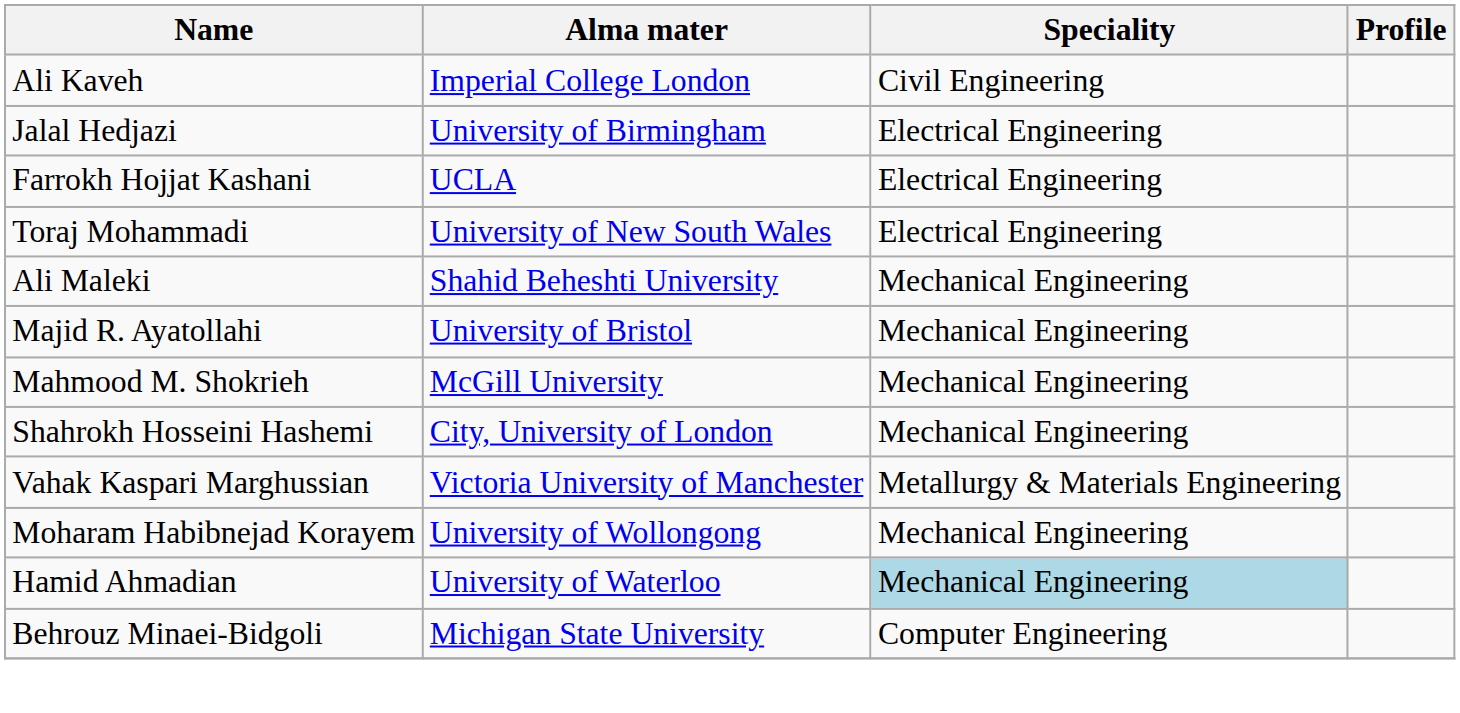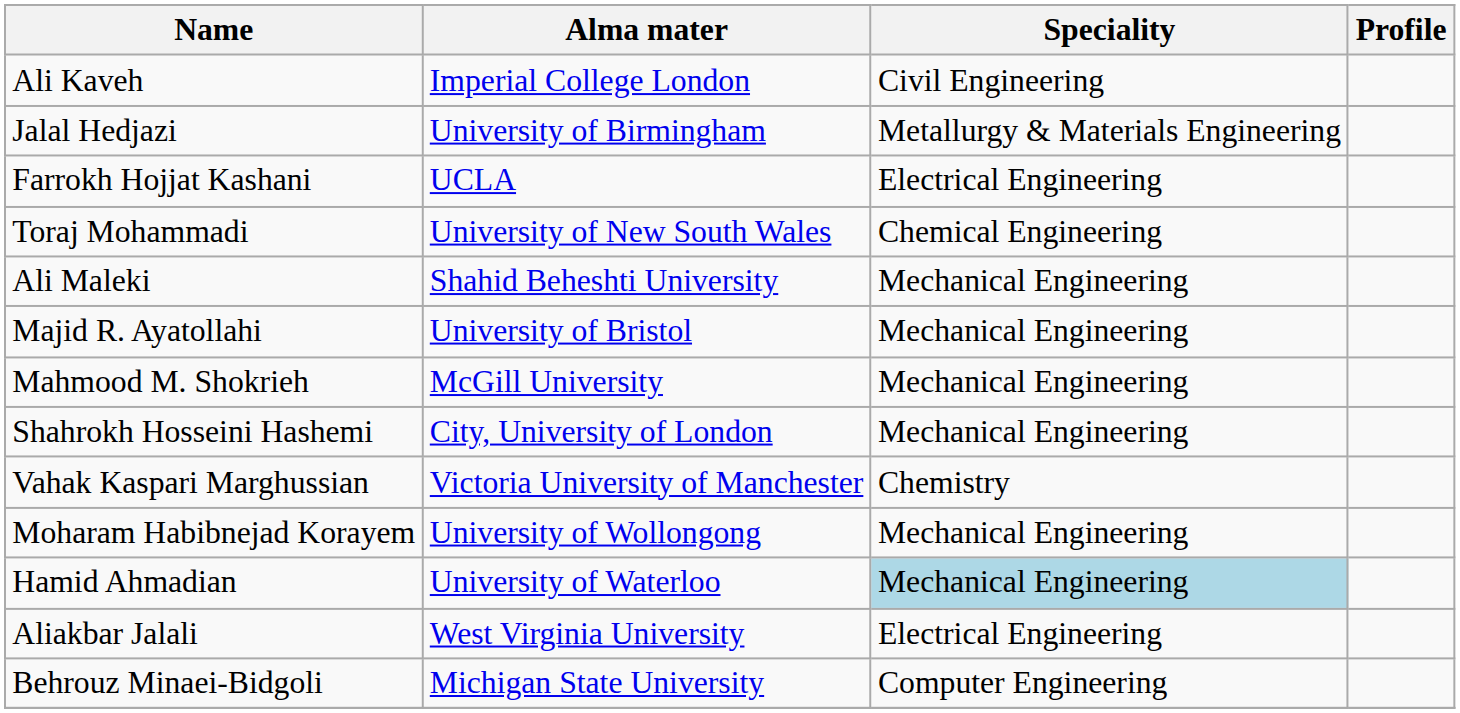 <table class="wikitable">
 <tr>
 <th>Name</th>
 <th>Alma mater</th>
 <th>Speciality</th>
 <th>Profile</th>
 </tr>
 <tr>
 <td>Ali Kaveh</td>
 <td> <a href='#'>Imperial College London</a></td>
 <td>Civil Engineering</td>
 <td></td>
 </tr>
 <tr>
 <td>Jalal Hedjazi</td>
 <td> <a href='#'>University of Birmingham</a></td>
-<td>Electrical Engineering</td>
+<td>Metallurgy & Materials Engineering</td>
 <td></td>
 </tr>
 <tr>
 <td>Farrokh Hojjat Kashani</td>
 <td> <a href='#'>UCLA</a></td>
 <td>Electrical Engineering</td>
 <td></td>
 </tr>
 <tr>
 <td>Toraj Mohammadi</td>
 <td> <a href='#'>University of New South Wales</a></td>
-<td>Electrical Engineering</td>
+<td>Chemical Engineering</td>
 <td></td>
 </tr>
 <tr>
 <td>Ali Maleki</td>
 <td> <a href='#'>Shahid Beheshti University</a></td>
 <td>Mechanical Engineering</td>
 <td></td>
 </tr>
 <tr>
 <td>Majid R. Ayatollahi</td>
 <td> <a href='#'>University of Bristol</a></td>
 <td>Mechanical Engineering</td>
 <td></td>
 </tr>
 <tr>
 <td>Mahmood M. Shokrieh</td>
 <td> <a href='#'>McGill University</a></td>
 <td>Mechanical Engineering</td>
 <td></td>
 </tr>
 <tr>
 <td>Shahrokh Hosseini Hashemi</td>
 <td> <a href='#'>City, University of London</a></td>
 <td>Mechanical Engineering</td>
 <td></td>
 </tr>
 <tr>
 <td>Vahak Kaspari Marghussian</td>
 <td> <a href='#'>Victoria University of Manchester</a></td>
-<td>Metallurgy & Materials Engineering</td>
+<td>Chemistry</td>
 <td></td>
 </tr>
 <tr>
 <td>Moharam Habibnejad Korayem</td>
 <td> <a href='#'>University of Wollongong</a></td>
 <td>Mechanical Engineering</td>
 <td></td>
 </tr>
 <tr>
 <td>Hamid Ahmadian</td>
 <td> <a href='#'>University of Waterloo</a></td>
 <td style="background: lightblue;">Mechanical Engineering</td>
 <td></td>
 </tr>
 <tr>
+<td>Aliakbar Jalali</td>
+<td> <a href='#'>West Virginia University</a></td>
+<td>Electrical Engineering</td>
+<td></td>
+</tr>
+<tr>
 <td>Behrouz Minaei-Bidgoli</td>
 <td> <a href='#'>Michigan State University</a></td>
 <td>Computer Engineering</td>
 <td></td>
 </tr>
 <tr>
 </tr>
 </table>
